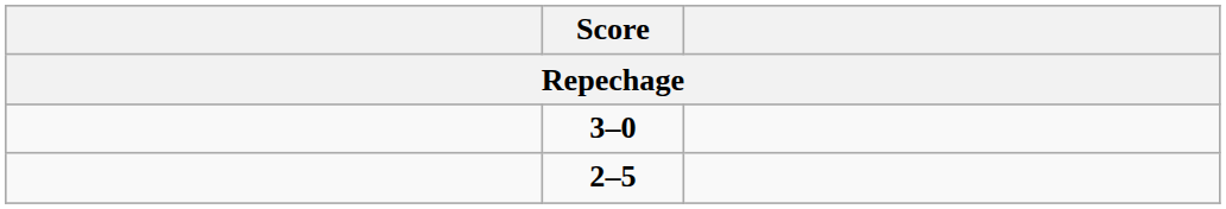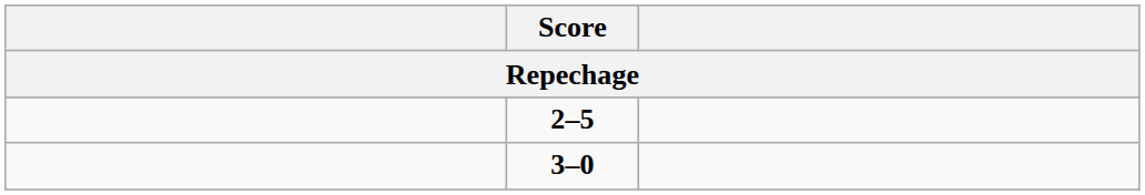 <table class="wikitable" style="text-align: left;">
 <tr>
 <th align="right" width="270"></th>
 <th width="65">Score</th>
 <th align="left" width="270"></th>
 </tr>
 <tr>
 <th colspan="3">Repechage</th>
 </tr>
 <tr>
+<td></td>
+<td align=center><strong>2–5</strong></td>
+<td><strong></strong></td>
+</tr>
+<tr>
 <td><strong></strong></td>
 <td align=center><strong>3–0</strong></td>
 <td></td>
 </tr>
-<tr>
-<td></td>
-<td align=center><strong>2–5</strong></td>
-<td><strong></strong></td>
-</tr>
 </table>
